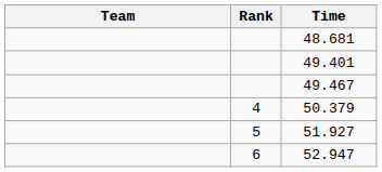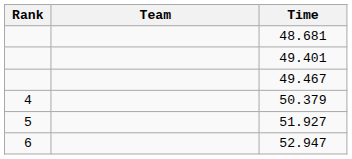 <table class=wikitable style="text-align:center">
 <tr>
+<th width=40>Rank</th>
 <th width=200>Team</th>
-<th width=40>Rank</th>
 <th width=80>Time</th>
 </tr>
 <tr>
+<td></td>
 <td align=left></td>
-<td></td>
 <td>48.681</td>
 </tr>
 <tr>
+<td></td>
 <td align=left></td>
-<td></td>
 <td>49.401</td>
 </tr>
 <tr>
+<td></td>
 <td align=left></td>
-<td></td>
 <td>49.467</td>
 </tr>
 <tr>
+<td>4</td>
 <td align=left></td>
-<td>4</td>
 <td>50.379</td>
 </tr>
 <tr>
+<td>5</td>
 <td align=left></td>
-<td>5</td>
 <td>51.927</td>
 </tr>
 <tr>
+<td>6</td>
 <td align=left></td>
-<td>6</td>
 <td>52.947</td>
 </tr>
 </table>
